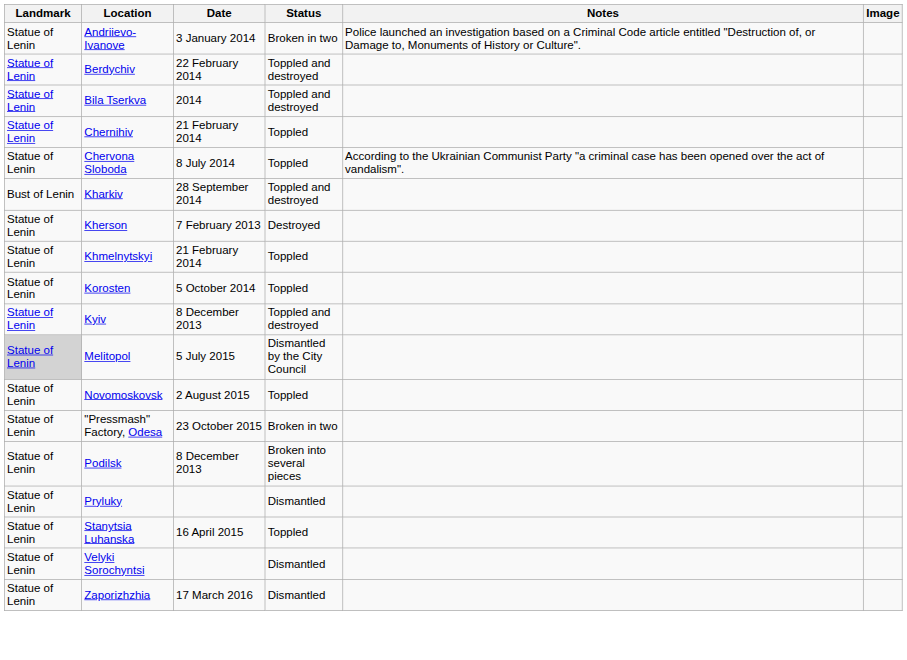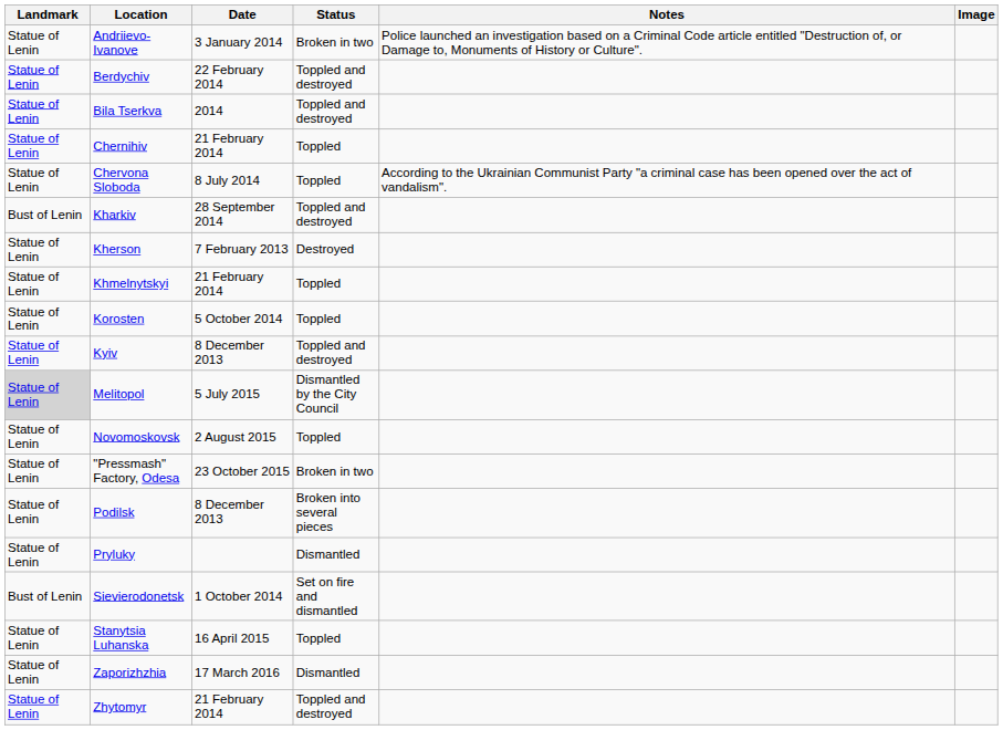 <table class="wikitable sortable">
 <tr>
 <th width=100px>Landmark</th>
 <th width=120px>Location</th>
 <th width=120px>Date</th>
 <th width=100px>Status</th>
 <th>Notes</th>
 <th>Image</th>
 </tr>
 <tr>
 <td>Statue of Lenin</td>
 <td><a href='#'>Andriievo-Ivanove</a></td>
 <td data-value="2014-01-03">3 January 2014</td>
 <td>Broken in two</td>
 <td>Police launched an investigation based on a Criminal Code article entitled "Destruction of, or Damage to, Monuments of History or Culture".</td>
 <td></td>
 </tr>
 <tr>
 <td><a href='#'>Statue of Lenin</a></td>
 <td><a href='#'>Berdychiv</a></td>
 <td data-value="2014-02-22">22 February 2014</td>
 <td>Toppled and destroyed</td>
 <td></td>
 <td></td>
 </tr>
 <tr>
 <td><a href='#'>Statue of Lenin</a></td>
 <td><a href='#'>Bila Tserkva</a></td>
 <td>2014</td>
 <td>Toppled and destroyed</td>
 <td></td>
 <td></td>
 </tr>
 <tr>
 <td><a href='#'>Statue of Lenin</a></td>
 <td><a href='#'>Chernihiv</a></td>
 <td data-value="2014-02-21">21 February 2014</td>
 <td>Toppled</td>
 <td></td>
 <td></td>
 </tr>
 <tr>
 <td>Statue of Lenin</td>
 <td><a href='#'>Chervona Sloboda</a></td>
 <td data-value="2014-07-08">8 July 2014</td>
 <td>Toppled</td>
 <td>According to the Ukrainian Communist Party "a criminal case has been opened over the act of vandalism".</td>
 <td></td>
 </tr>
 <tr>
 <td>Bust of Lenin</td>
 <td><a href='#'>Kharkiv</a></td>
 <td data-value="2014-09-28">28 September 2014</td>
 <td>Toppled and destroyed</td>
 <td></td>
 <td></td>
 </tr>
 <tr>
 <td>Statue of Lenin</td>
 <td><a href='#'>Kherson</a></td>
 <td>7 February 2013</td>
 <td>Destroyed</td>
 <td></td>
 <td></td>
 </tr>
 <tr>
 <td>Statue of Lenin</td>
 <td><a href='#'>Khmelnytskyi</a></td>
 <td data-value="2014-02-21">21 February 2014</td>
 <td>Toppled</td>
 <td></td>
 <td></td>
 </tr>
 <tr>
 <td>Statue of Lenin</td>
 <td><a href='#'>Korosten</a></td>
 <td data-value="2014-12-05">5 October 2014</td>
 <td>Toppled</td>
 <td></td>
 <td></td>
 </tr>
 <tr>
 <td><a href='#'>Statue of Lenin</a></td>
 <td><a href='#'>Kyiv</a></td>
 <td data-value="2013-12-08">8 December 2013</td>
 <td>Toppled and destroyed</td>
 <td></td>
 <td></td>
 </tr>
 <tr>
 <td style="background: lightgrey;"><a href='#'>Statue of Lenin</a></td>
 <td><a href='#'>Melitopol</a></td>
 <td data-value="2015-07-05">5 July 2015</td>
 <td>Dismantled by the City Council</td>
 <td></td>
 <td></td>
 </tr>
 <tr>
 <td>Statue of Lenin</td>
 <td><a href='#'>Novomoskovsk</a></td>
 <td>2 August 2015</td>
 <td>Toppled</td>
 <td></td>
 <td></td>
 </tr>
 <tr>
 <td>Statue of Lenin</td>
 <td>"Pressmash" Factory, <a href='#'>Odesa</a></td>
 <td>23 October 2015</td>
 <td>Broken in two</td>
 <td></td>
 <td></td>
 </tr>
 <tr>
 <td>Statue of Lenin</td>
 <td><a href='#'>Podilsk</a></td>
 <td data-value="2013-12-08">8 December 2013</td>
 <td>Broken into several pieces</td>
 <td></td>
 <td></td>
 </tr>
 <tr>
 <td>Statue of Lenin</td>
 <td><a href='#'>Pryluky</a></td>
 <td></td>
 <td>Dismantled</td>
 <td></td>
 <td></td>
 </tr>
 <tr>
-<td>Statue of Lenin</td>
-<td><a href='#'>Stanytsia Luhanska</a></td>
-<td>16 April 2015</td>
-<td>Toppled</td>
+<td>Bust of Lenin</td>
+<td><a href='#'>Sievierodonetsk</a></td>
+<td>1 October 2014</td>
+<td>Set on fire and dismantled</td>
 <td></td>
 <td></td>
 </tr>
 <tr>
 <td>Statue of Lenin</td>
-<td><a href='#'>Velyki Sorochyntsi</a></td>
-<td></td>
-<td>Dismantled</td>
+<td><a href='#'>Stanytsia Luhanska</a></td>
+<td>16 April 2015</td>
+<td>Toppled</td>
 <td></td>
 <td></td>
 </tr>
 <tr>
 <td>Statue of Lenin</td>
 <td><a href='#'>Zaporizhzhia</a></td>
 <td>17 March 2016</td>
 <td>Dismantled</td>
 <td></td>
 <td></td>
 </tr>
+<tr>
+<td><a href='#'>Statue of Lenin</a></td>
+<td><a href='#'>Zhytomyr</a></td>
+<td data-value="2014-02-21">21 February 2014</td>
+<td>Toppled and destroyed</td>
+<td></td>
+<td></td>
+</tr>
 </table>
